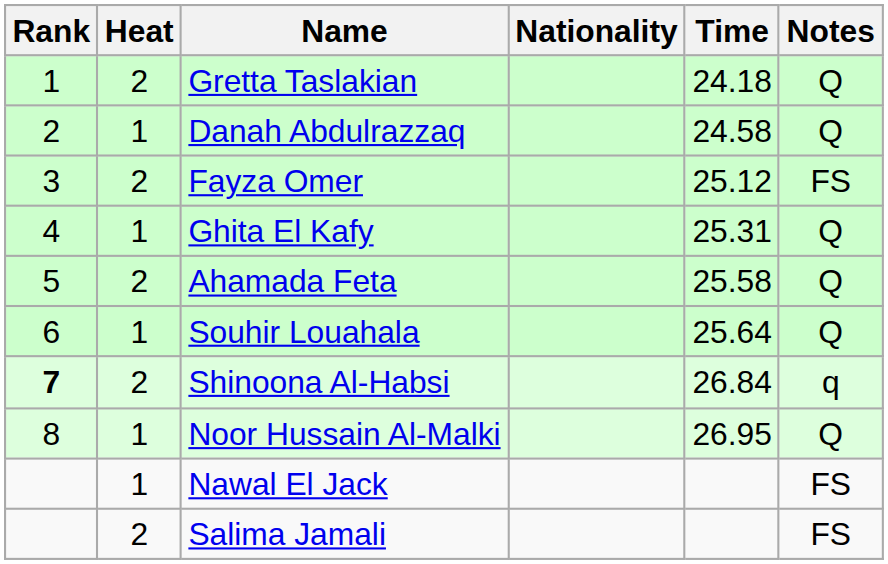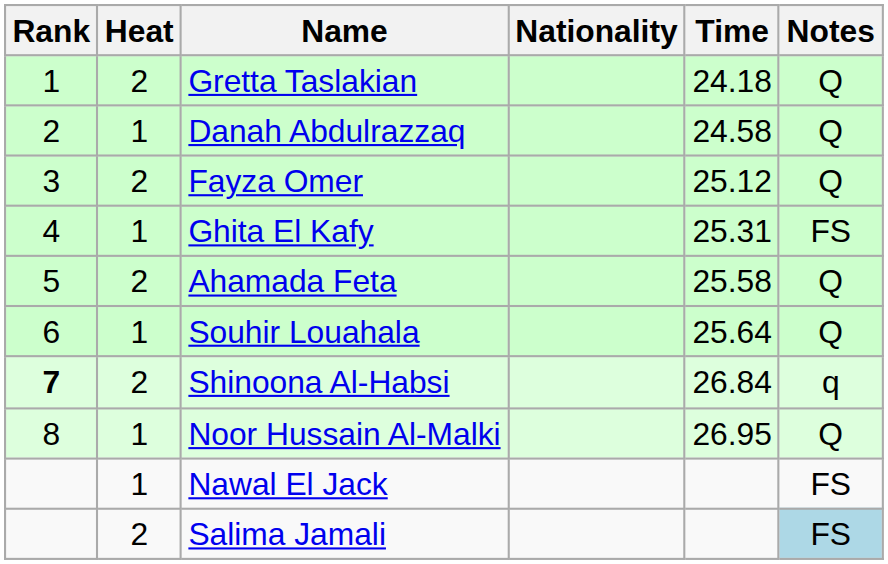 <table class="wikitable sortable" style="text-align:center;font-size:95%">
 <tr>
 <th>Rank</th>
 <th>Heat</th>
 <th>Name</th>
 <th>Nationality</th>
 <th>Time</th>
 <th>Notes</th>
 </tr>
 <tr bgcolor=ccffcc>
 <td>1</td>
 <td>2</td>
 <td align=left><a href='#'>Gretta Taslakian</a></td>
 <td align=left></td>
 <td>24.18</td>
 <td>Q</td>
 </tr>
 <tr bgcolor=ccffcc>
 <td>2</td>
 <td>1</td>
 <td align=left><a href='#'>Danah Abdulrazzaq</a></td>
 <td align=left></td>
 <td>24.58</td>
 <td>Q</td>
 </tr>
 <tr bgcolor=ccffcc>
 <td>3</td>
 <td>2</td>
 <td align=left><a href='#'>Fayza Omer</a></td>
 <td align=left></td>
 <td>25.12</td>
-<td>FS</td>
+<td>Q</td>
 </tr>
 <tr bgcolor=ccffcc>
 <td>4</td>
 <td>1</td>
 <td align=left><a href='#'>Ghita El Kafy</a></td>
 <td align=left></td>
 <td>25.31</td>
-<td>Q</td>
+<td>FS</td>
 </tr>
 <tr bgcolor=ccffcc>
 <td>5</td>
 <td>2</td>
 <td align=left><a href='#'>Ahamada Feta</a></td>
 <td align=left></td>
 <td>25.58</td>
 <td>Q</td>
 </tr>
 <tr bgcolor=ccffcc>
 <td>6</td>
 <td>1</td>
 <td align=left><a href='#'>Souhir Louahala</a></td>
 <td align=left></td>
 <td>25.64</td>
 <td>Q</td>
 </tr>
 <tr bgcolor=ddffdd>
 <td><strong>7</strong></td>
 <td>2</td>
 <td align=left><a href='#'>Shinoona Al-Habsi</a></td>
 <td align=left></td>
 <td>26.84</td>
 <td>q</td>
 </tr>
 <tr bgcolor=ddffdd>
 <td>8</td>
 <td>1</td>
 <td align=left><a href='#'>Noor Hussain Al-Malki</a></td>
 <td align=left></td>
 <td>26.95</td>
 <td>Q</td>
 </tr>
 <tr>
 <td></td>
 <td>1</td>
 <td align=left><a href='#'>Nawal El Jack</a></td>
 <td align=left></td>
 <td></td>
 <td>FS</td>
 </tr>
 <tr>
 <td></td>
 <td>2</td>
 <td align=left><a href='#'>Salima Jamali</a></td>
 <td align=left></td>
 <td></td>
-<td>FS</td>
+<td style="background: lightblue;">FS</td>
 </tr>
 </table>
